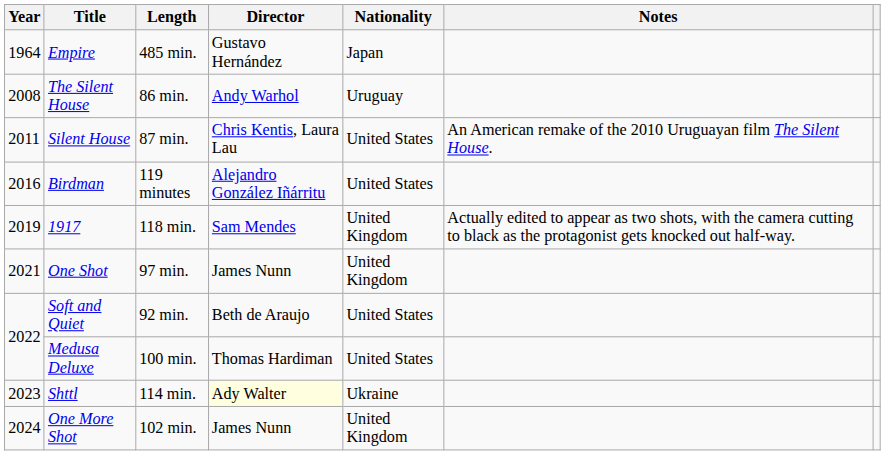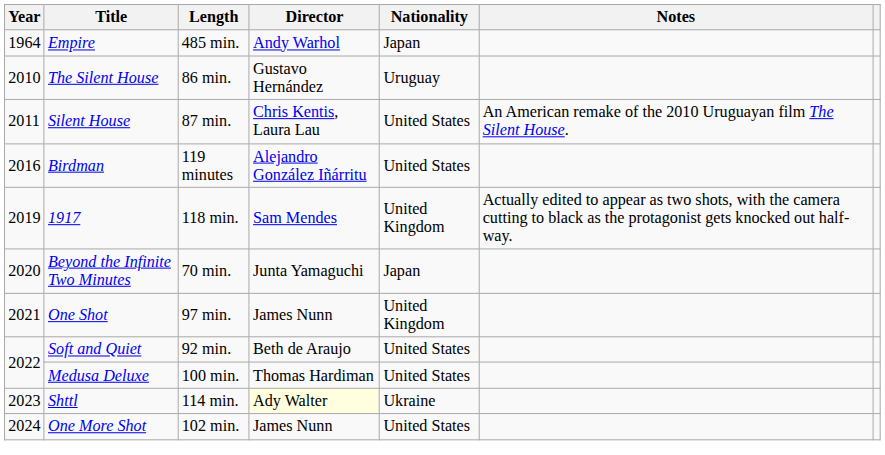 <table class="wikitable sortable">
 <tr>
 <th>Year</th>
 <th>Title</th>
 <th>Length</th>
 <th>Director</th>
 <th>Nationality</th>
 <th>Notes</th>
 <th></th>
 </tr>
 <tr>
 <td>1964</td>
 <td><em><a href='#'>Empire</a></em></td>
 <td>485 min.</td>
-<td>Gustavo Hernández</td>
+<td><a href='#'>Andy Warhol</a></td>
 <td>Japan</td>
 <td></td>
 <td></td>
 </tr>
 <tr>
-<td>2008</td>
+<td>2010</td>
 <td><em><a href='#'>The Silent House</a></em></td>
 <td>86 min.</td>
-<td><a href='#'>Andy Warhol</a></td>
+<td>Gustavo Hernández</td>
 <td>Uruguay</td>
 <td></td>
 <td></td>
 </tr>
 <tr>
 <td>2011</td>
 <td><em><a href='#'>Silent House</a></em></td>
 <td>87 min.</td>
 <td><a href='#'>Chris Kentis</a>, Laura Lau</td>
 <td>United States</td>
 <td>An American remake of the 2010 Uruguayan film <em><a href='#'>The Silent House</a></em>.</td>
 <td></td>
 </tr>
 <tr>
 <td>2016</td>
 <td><em><a href='#'>Birdman</a></em></td>
 <td>119 minutes</td>
 <td><a href='#'>Alejandro González Iñárritu</a></td>
 <td>United States</td>
 <td></td>
 <td></td>
 </tr>
 <tr>
 <td>2019</td>
 <td><em><a href='#'>1917</a></em></td>
 <td>118 min.</td>
 <td><a href='#'>Sam Mendes</a></td>
 <td>United Kingdom</td>
 <td>Actually edited to appear as two shots, with the camera cutting to black as the protagonist gets knocked out half-way.</td>
+<td></td>
+</tr>
+<tr>
+<td>2020</td>
+<td><em><a href='#'>Beyond the Infinite Two Minutes</a></em></td>
+<td>70 min.</td>
+<td>Junta Yamaguchi</td>
+<td>Japan</td>
+<td></td>
 <td></td>
 </tr>
 <tr>
 <td>2021</td>
 <td><em><a href='#'>One Shot</a></em></td>
 <td>97 min.</td>
 <td>James Nunn</td>
 <td>United Kingdom</td>
 <td></td>
 <td></td>
 </tr>
 <tr>
 <td rowspan="2">2022</td>
 <td><em><a href='#'>Soft and Quiet</a></em></td>
 <td>92 min.</td>
 <td>Beth de Araujo</td>
 <td>United States</td>
 <td></td>
 <td></td>
 </tr>
 <tr>
 <td><em><a href='#'>Medusa Deluxe</a></em></td>
 <td>100 min.</td>
 <td>Thomas Hardiman</td>
 <td>United States</td>
 <td></td>
 <td></td>
 </tr>
 <tr>
 <td>2023</td>
 <td><em><a href='#'>Shttl</a></em></td>
 <td>114 min.</td>
 <td style="background: lightyellow;">Ady Walter</td>
 <td>Ukraine</td>
 <td></td>
 <td></td>
 </tr>
 <tr>
 <td>2024</td>
 <td><em><a href='#'>One More Shot</a></em></td>
 <td>102 min.</td>
 <td>James Nunn</td>
-<td>United Kingdom</td>
+<td>United States</td>
 <td></td>
 <td></td>
 </tr>
 </table>
